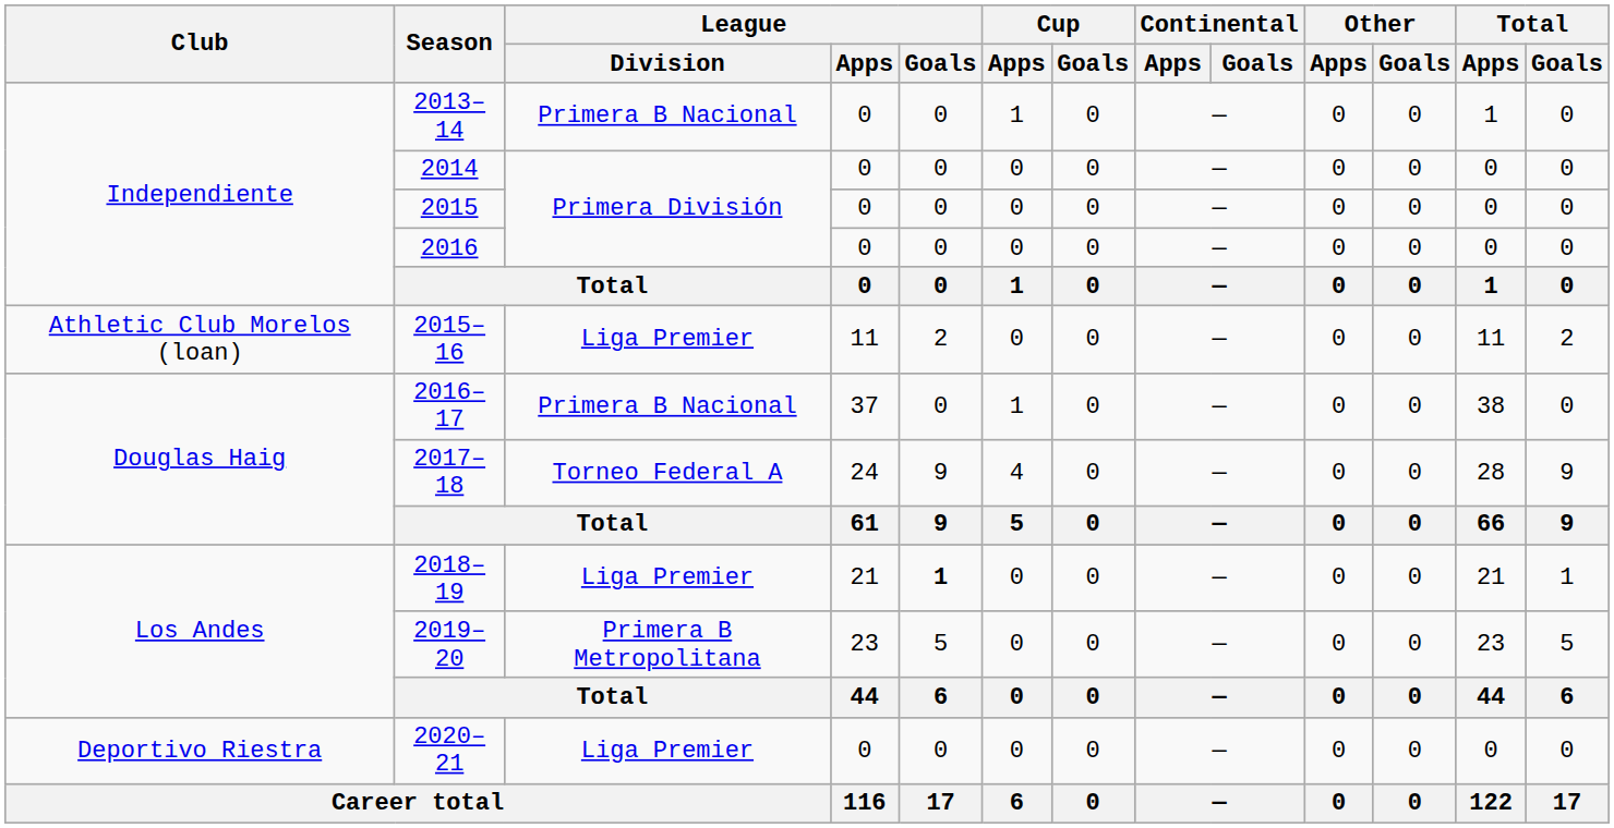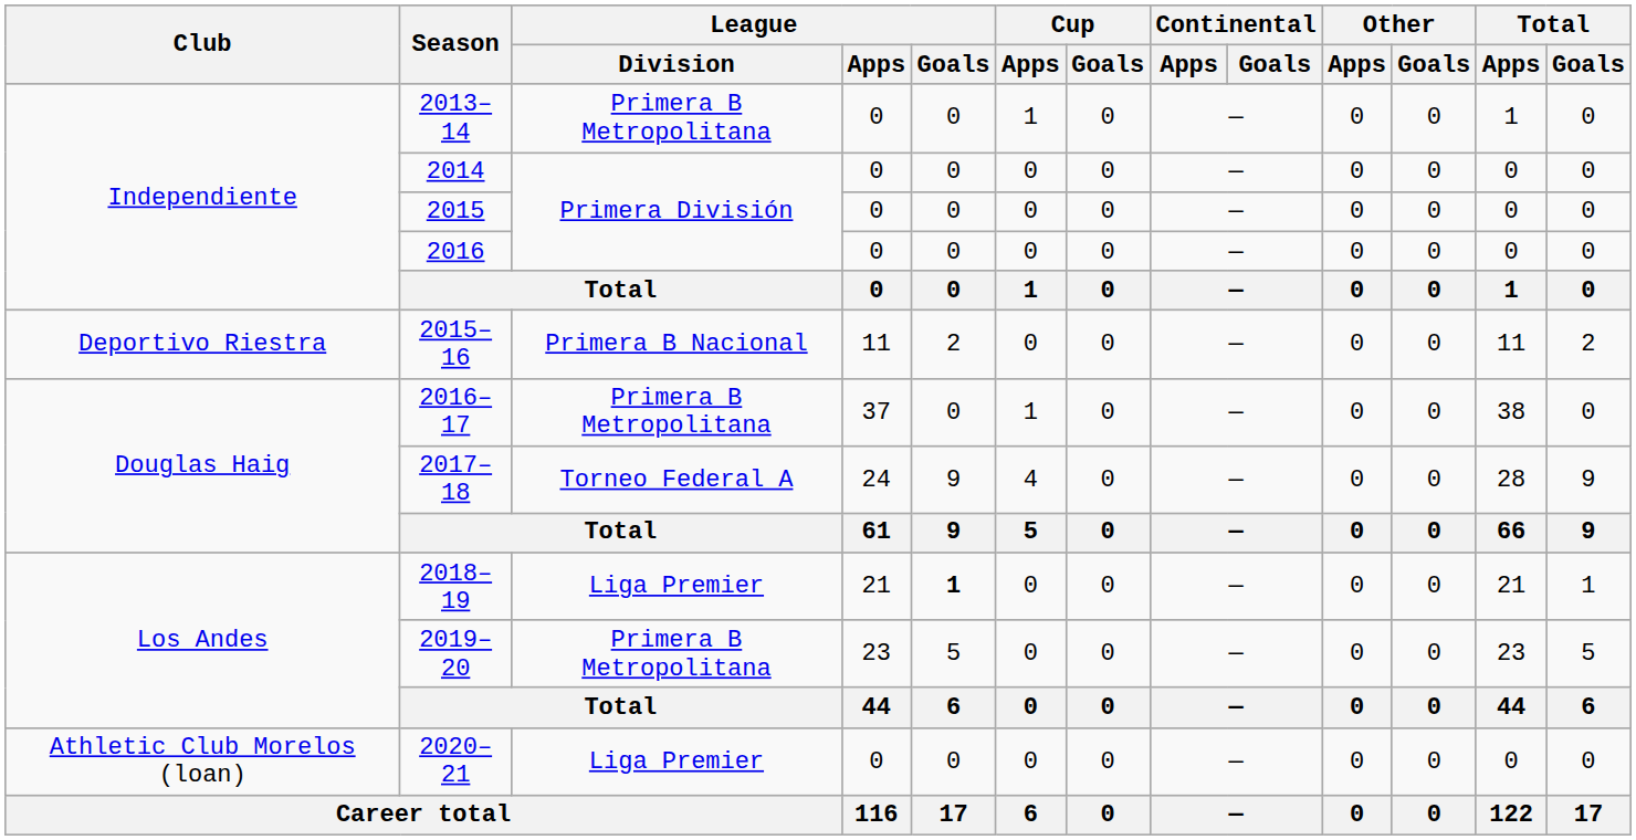 <table class="wikitable" style="text-align:center">
 <tr>
 <th rowspan="2">Club</th>
 <th rowspan="2">Season</th>
 <th colspan="3">League</th>
 <th colspan="2">Cup</th>
 <th colspan="2">Continental</th>
 <th colspan="2">Other</th>
 <th colspan="2">Total</th>
 </tr>
 <tr>
 <th>Division</th>
 <th>Apps</th>
 <th>Goals</th>
 <th>Apps</th>
 <th>Goals</th>
 <th>Apps</th>
 <th>Goals</th>
 <th>Apps</th>
 <th>Goals</th>
 <th>Apps</th>
 <th>Goals</th>
 </tr>
 <tr>
 <td rowspan="5"><a href='#'>Independiente</a></td>
 <td><a href='#'>2013–14</a></td>
-<td rowspan="1"><a href='#'>Primera B Nacional</a></td>
+<td rowspan="1"><a href='#'>Primera B Metropolitana</a></td>
 <td>0</td>
 <td>0</td>
 <td>1</td>
 <td>0</td>
 <td colspan="2">—</td>
 <td>0</td>
 <td>0</td>
 <td>1</td>
 <td>0</td>
 </tr>
 <tr>
 <td><a href='#'>2014</a></td>
 <td rowspan="3"><a href='#'>Primera División</a></td>
 <td>0</td>
 <td>0</td>
 <td>0</td>
 <td>0</td>
 <td colspan="2">—</td>
 <td>0</td>
 <td>0</td>
 <td>0</td>
 <td>0</td>
 </tr>
 <tr>
 <td><a href='#'>2015</a></td>
 <td>0</td>
 <td>0</td>
 <td>0</td>
 <td>0</td>
 <td colspan="2">—</td>
 <td>0</td>
 <td>0</td>
 <td>0</td>
 <td>0</td>
 </tr>
 <tr>
 <td><a href='#'>2016</a></td>
 <td>0</td>
 <td>0</td>
 <td>0</td>
 <td>0</td>
 <td colspan="2">—</td>
 <td>0</td>
 <td>0</td>
 <td>0</td>
 <td>0</td>
 </tr>
 <tr>
 <th colspan="2">Total</th>
 <th>0</th>
 <th>0</th>
 <th>1</th>
 <th>0</th>
 <th colspan="2">—</th>
 <th>0</th>
 <th>0</th>
 <th>1</th>
 <th>0</th>
 </tr>
 <tr>
-<td rowspan="1"><a href='#'>Athletic Club Morelos</a> (loan)</td>
+<td rowspan="1"><a href='#'>Deportivo Riestra</a></td>
 <td><a href='#'>2015–16</a></td>
-<td rowspan="1"><a href='#'>Liga Premier</a></td>
+<td rowspan="1"><a href='#'>Primera B Nacional</a></td>
 <td>11</td>
 <td>2</td>
 <td>0</td>
 <td>0</td>
 <td colspan="2">—</td>
 <td>0</td>
 <td>0</td>
 <td>11</td>
 <td>2</td>
 </tr>
 <tr>
 <td rowspan="3"><a href='#'>Douglas Haig</a></td>
 <td><a href='#'>2016–17</a></td>
-<td rowspan="1"><a href='#'>Primera B Nacional</a></td>
+<td rowspan="1"><a href='#'>Primera B Metropolitana</a></td>
 <td>37</td>
 <td>0</td>
 <td>1</td>
 <td>0</td>
 <td colspan="2">—</td>
 <td>0</td>
 <td>0</td>
 <td>38</td>
 <td>0</td>
 </tr>
 <tr>
 <td><a href='#'>2017–18</a></td>
 <td rowspan="1"><a href='#'>Torneo Federal A</a></td>
 <td>24</td>
 <td>9</td>
 <td>4</td>
 <td>0</td>
 <td colspan="2">—</td>
 <td>0</td>
 <td>0</td>
 <td>28</td>
 <td>9</td>
 </tr>
 <tr>
 <th colspan="2">Total</th>
 <th>61</th>
 <th>9</th>
 <th>5</th>
 <th>0</th>
 <th colspan="2">—</th>
 <th>0</th>
 <th>0</th>
 <th>66</th>
 <th>9</th>
 </tr>
 <tr>
 <td rowspan="3"><a href='#'>Los Andes</a></td>
 <td><a href='#'>2018–19</a></td>
 <td rowspan="1"><a href='#'>Liga Premier</a></td>
 <td>21</td>
 <td><strong>1</strong></td>
 <td>0</td>
 <td>0</td>
 <td colspan="2">—</td>
 <td>0</td>
 <td>0</td>
 <td>21</td>
 <td>1</td>
 </tr>
 <tr>
 <td><a href='#'>2019–20</a></td>
 <td rowspan="1"><a href='#'>Primera B Metropolitana</a></td>
 <td>23</td>
 <td>5</td>
 <td>0</td>
 <td>0</td>
 <td colspan="2">—</td>
 <td>0</td>
 <td>0</td>
 <td>23</td>
 <td>5</td>
 </tr>
 <tr>
 <th colspan="2">Total</th>
 <th>44</th>
 <th>6</th>
 <th>0</th>
 <th>0</th>
 <th colspan="2">—</th>
 <th>0</th>
 <th>0</th>
 <th>44</th>
 <th>6</th>
 </tr>
 <tr>
-<td rowspan="1"><a href='#'>Deportivo Riestra</a></td>
+<td rowspan="1"><a href='#'>Athletic Club Morelos</a> (loan)</td>
 <td><a href='#'>2020–21</a></td>
 <td rowspan="1"><a href='#'>Liga Premier</a></td>
 <td>0</td>
 <td>0</td>
 <td>0</td>
 <td>0</td>
 <td colspan="2">—</td>
 <td>0</td>
 <td>0</td>
 <td>0</td>
 <td>0</td>
 </tr>
 <tr>
 <th colspan="3">Career total</th>
 <th>116</th>
 <th>17</th>
 <th>6</th>
 <th>0</th>
 <th colspan="2">—</th>
 <th>0</th>
 <th>0</th>
 <th>122</th>
 <th>17</th>
 </tr>
 </table>
